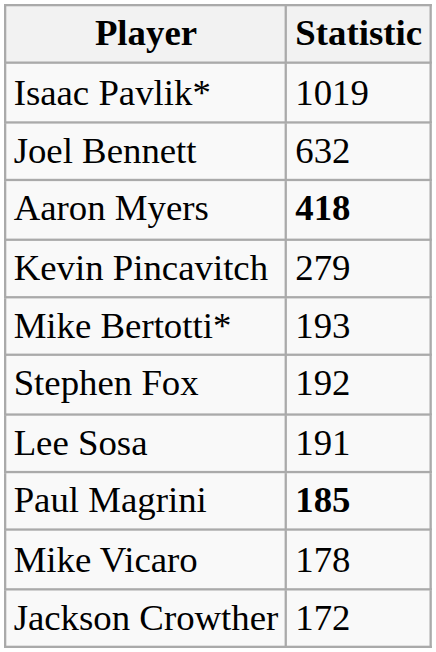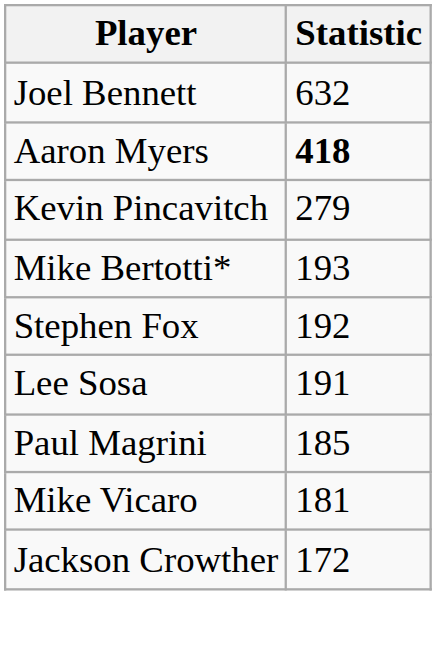 <table class="wikitable">
 <tr>
 <th>Player</th>
 <th>Statistic</th>
-</tr>
-<tr>
-<td>Isaac Pavlik*</td>
-<td>1019</td>
 </tr>
 <tr>
 <td>Joel Bennett</td>
 <td>632</td>
 </tr>
 <tr>
 <td>Aaron Myers</td>
 <td><strong>418</strong></td>
 </tr>
 <tr>
 <td>Kevin Pincavitch</td>
 <td>279</td>
 </tr>
 <tr>
 <td>Mike Bertotti*</td>
 <td>193</td>
 </tr>
 <tr>
 <td>Stephen Fox</td>
 <td>192</td>
 </tr>
 <tr>
 <td>Lee Sosa</td>
 <td>191</td>
 </tr>
 <tr>
 <td>Paul Magrini</td>
-<td><strong>185</strong></td>
+<td>185</td>
 </tr>
 <tr>
 <td>Mike Vicaro</td>
-<td>178</td>
+<td>181</td>
 </tr>
 <tr>
 <td>Jackson Crowther</td>
 <td>172</td>
 </tr>
 </table>
